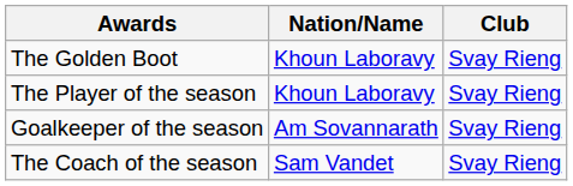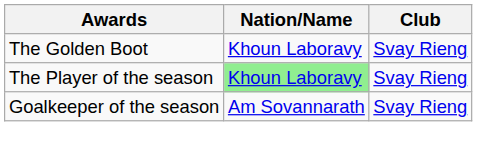 <table class="wikitable" style="font-size: 95%;">
 <tr>
 <th>Awards</th>
 <th>Nation/Name</th>
 <th>Club</th>
 </tr>
 <tr>
 <td>The Golden Boot</td>
 <td> <a href='#'>Khoun Laboravy</a></td>
 <td><a href='#'>Svay Rieng</a></td>
 </tr>
 <tr>
 <td>The Player of the season</td>
-<td> <a href='#'>Khoun Laboravy</a></td>
+<td style="background: lightgreen;"> <a href='#'>Khoun Laboravy</a></td>
 <td><a href='#'>Svay Rieng</a></td>
 </tr>
 <tr>
 <td>Goalkeeper of the season</td>
 <td> <a href='#'>Am Sovannarath</a></td>
 <td><a href='#'>Svay Rieng</a></td>
 </tr>
-<tr>
-<td>The Coach of the season</td>
-<td> <a href='#'>Sam Vandet</a></td>
-<td><a href='#'>Svay Rieng</a></td>
-</tr>
 </table>
